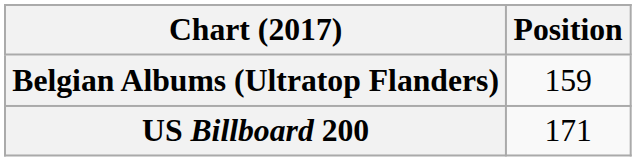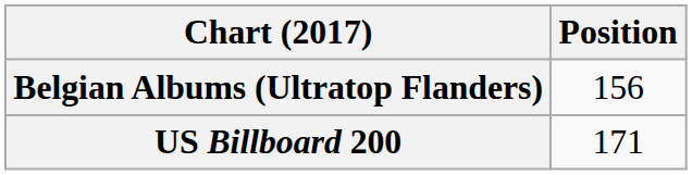 <table class="wikitable sortable plainrowheaders" style="text-align:center">
 <tr>
 <th scope="col">Chart (2017)</th>
 <th scope="col">Position</th>
 </tr>
 <tr>
 <th scope="row">Belgian Albums (Ultratop Flanders)</th>
-<td>159</td>
+<td>156</td>
 </tr>
 <tr>
 <th scope="row">US <em>Billboard</em> 200</th>
 <td>171</td>
 </tr>
 </table>
